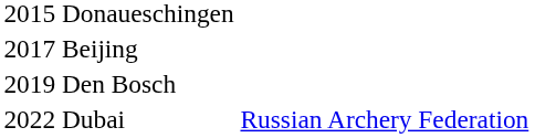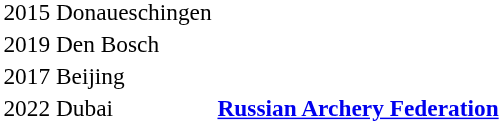 <table>
 <tr>
 <td>2015 Donaueschingen</td>
+<td></td>
+<td></td>
+<td></td>
+</tr>
+<tr>
+<td>2019 Den Bosch</td>
 <td></td>
 <td></td>
 <td></td>
 </tr>
 <tr>
 <td>2017 Beijing</td>
 <td></td>
 <td></td>
 <td></td>
 </tr>
 <tr>
-<td>2019 Den Bosch</td>
-<td></td>
-<td></td>
-<td></td>
-</tr>
-<tr>
 <td>2022 Dubai</td>
-<td><a href='#'>Russian Archery Federation</a></td>
+<td><strong><a href='#'>Russian Archery Federation</a></strong></td>
 <td></td>
 <td></td>
 </tr>
 </table>
